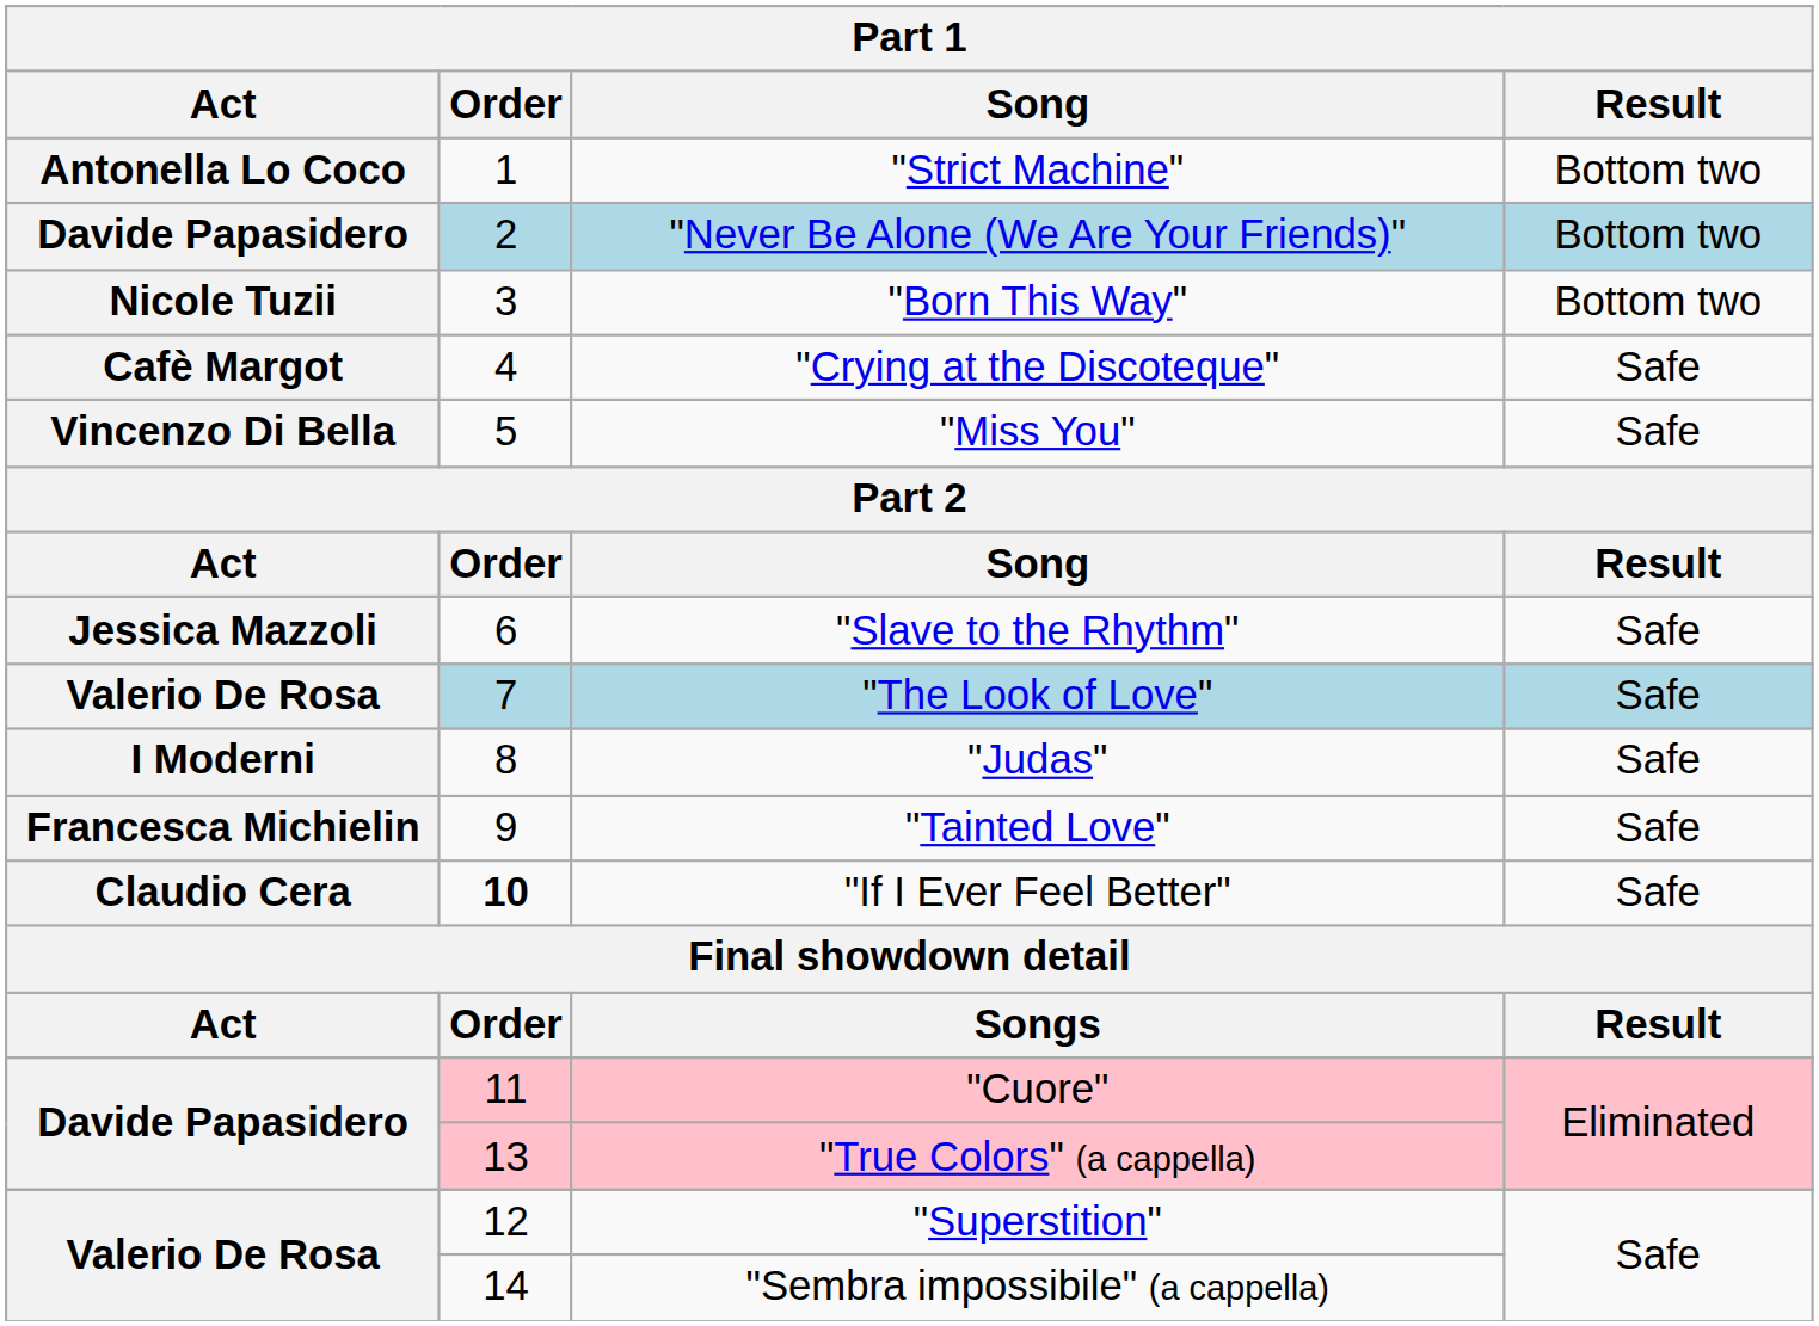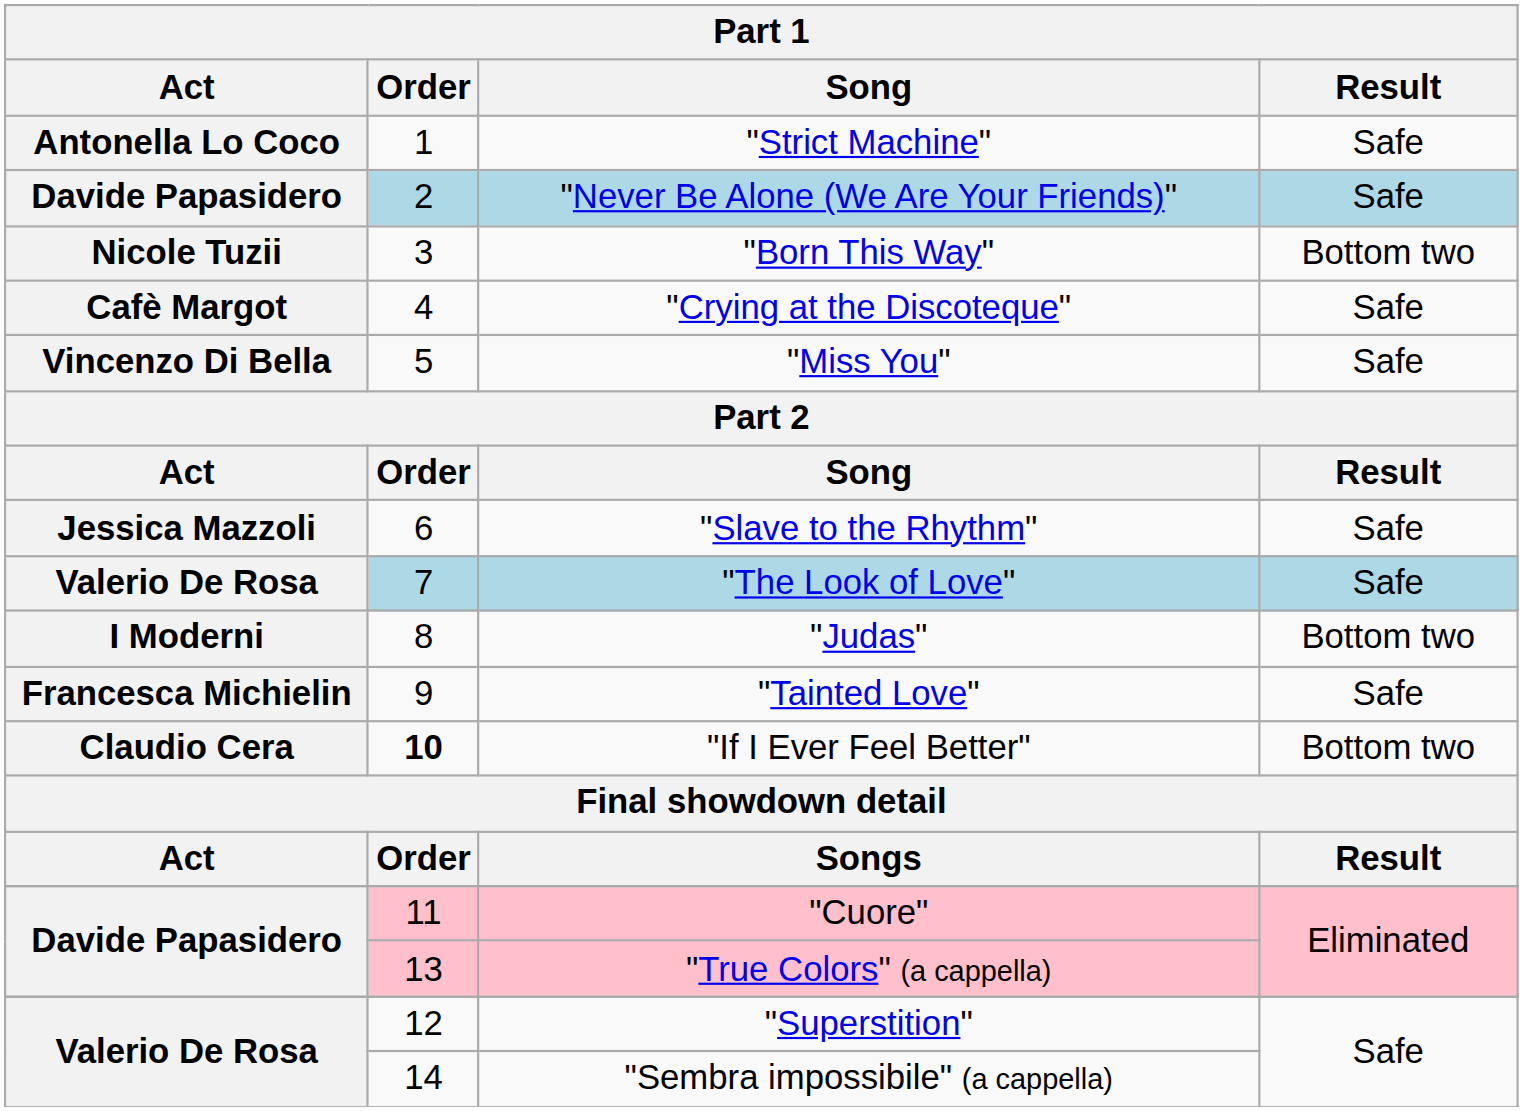 <table class="wikitable plainrowheaders" style="text-align:center;">
 <tr>
 <th colspan="4">Part 1</th>
 </tr>
 <tr>
 <th scope="col" style="width:10em;">Act</th>
 <th scope="col">Order</th>
 <th scope="col" style="width:22em;">Song</th>
 <th scope="col" style="width:7em;">Result</th>
 </tr>
 <tr>
 <th scope="row">Antonella Lo Coco</th>
 <td>1</td>
 <td>"<a href='#'>Strict Machine</a>"</td>
-<td>Bottom two</td>
+<td>Safe</td>
 </tr>
 <tr style="background:lightblue;">
 <th scope="row">Davide Papasidero</th>
 <td>2</td>
 <td>"<a href='#'>Never Be Alone (We Are Your Friends)</a>"</td>
-<td>Bottom two</td>
+<td>Safe</td>
 </tr>
 <tr>
 <th scope="row">Nicole Tuzii</th>
 <td>3</td>
 <td>"<a href='#'>Born This Way</a>"</td>
 <td>Bottom two</td>
 </tr>
 <tr>
 <th scope="row">Cafè Margot</th>
 <td>4</td>
 <td>"<a href='#'>Crying at the Discoteque</a>"</td>
 <td>Safe</td>
 </tr>
 <tr>
 <th scope="row">Vincenzo Di Bella</th>
 <td>5</td>
 <td>"<a href='#'>Miss You</a>"</td>
 <td>Safe</td>
 </tr>
 <tr>
 <th colspan="4">Part 2</th>
 </tr>
 <tr>
 <th scope="col" style="width:10em;">Act</th>
 <th scope="col">Order</th>
 <th scope="col" style="width:20em;">Song</th>
 <th scope="col" style="width:7em;">Result</th>
 </tr>
 <tr>
 <th scope="row">Jessica Mazzoli</th>
 <td>6</td>
 <td>"<a href='#'>Slave to the Rhythm</a>"</td>
 <td>Safe</td>
 </tr>
 <tr style="background:lightblue;">
 <th scope="row">Valerio De Rosa</th>
 <td>7</td>
 <td>"<a href='#'>The Look of Love</a>"</td>
 <td>Safe</td>
 </tr>
 <tr>
 <th scope="row">I Moderni</th>
 <td>8</td>
 <td>"<a href='#'>Judas</a>"</td>
-<td>Safe</td>
+<td>Bottom two</td>
 </tr>
 <tr>
 <th scope="row">Francesca Michielin</th>
 <td>9</td>
 <td>"<a href='#'>Tainted Love</a>"</td>
 <td>Safe</td>
 </tr>
 <tr>
 <th scope="row">Claudio Cera</th>
 <td><strong>10</strong></td>
 <td>"If I Ever Feel Better"</td>
-<td>Safe</td>
+<td>Bottom two</td>
 </tr>
 <tr>
 <th colspan="4">Final showdown detail</th>
 </tr>
 <tr>
 <th scope="col" style="width:10em;">Act</th>
 <th scope="col">Order</th>
 <th scope="col" style="width:20em;">Songs</th>
 <th scope="col" style="width:7em;">Result</th>
 </tr>
 <tr>
 </tr>
 <tr style="background:pink;">
 <th scope="row" rowspan="2">Davide Papasidero</th>
 <td>11</td>
 <td>"Cuore"</td>
 <td rowspan="2">Eliminated</td>
 </tr>
 <tr style="background:pink;">
 <td>13</td>
 <td>"<a href='#'>True Colors</a>" <small>(a cappella)</small></td>
 </tr>
 <tr>
 </tr>
 <tr>
 <th scope="row" rowspan="2">Valerio De Rosa</th>
 <td>12</td>
 <td>"<a href='#'>Superstition</a>"</td>
 <td rowspan="2">Safe</td>
 </tr>
 <tr>
 <td>14</td>
 <td>"Sembra impossibile" <small>(a cappella)</small></td>
 </tr>
 <tr>
 </tr>
 </table>
